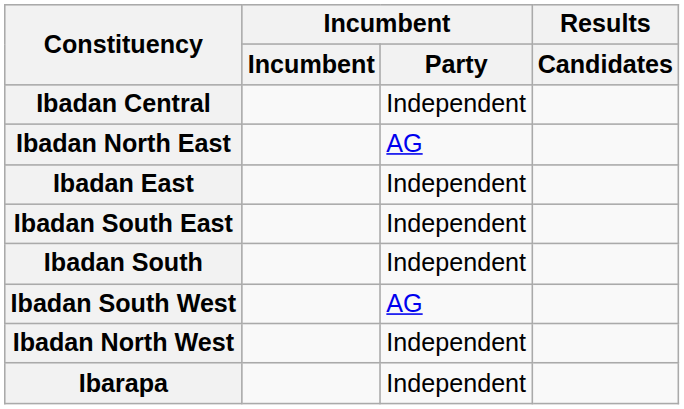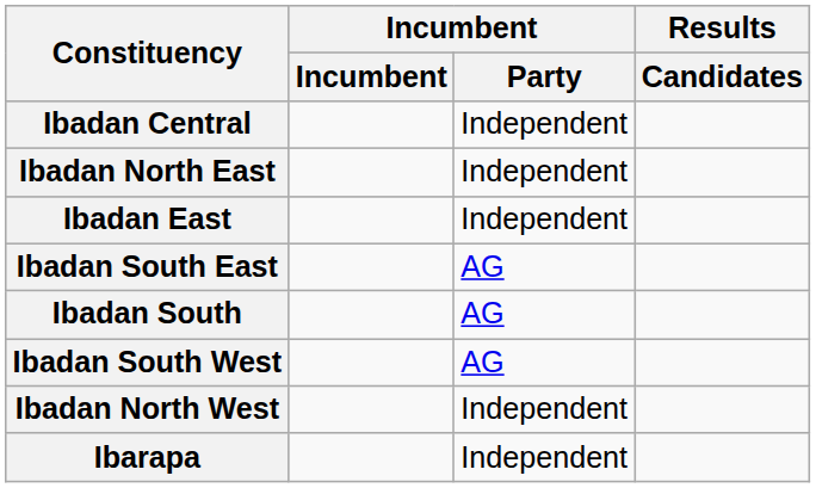 <table class="wikitable sortable">
 <tr>
 <th rowspan="2">Constituency</th>
 <th colspan="2">Incumbent</th>
 <th>Results</th>
 </tr>
 <tr valign="bottom">
 <th>Incumbent</th>
 <th>Party</th>
 <th>Candidates</th>
 </tr>
 <tr>
 <th>Ibadan Central</th>
 <td></td>
 <td>Independent</td>
 <td nowrap=""></td>
 </tr>
 <tr>
 <th>Ibadan North East</th>
 <td></td>
-<td><a href='#'>AG</a></td>
+<td>Independent</td>
 <td nowrap=""></td>
 </tr>
 <tr>
 <th>Ibadan East</th>
 <td></td>
 <td>Independent</td>
 <td nowrap=""></td>
 </tr>
 <tr>
 <th>Ibadan South East</th>
 <td></td>
-<td>Independent</td>
+<td><a href='#'>AG</a></td>
 <td nowrap=""></td>
 </tr>
 <tr>
 <th>Ibadan South</th>
 <td></td>
-<td>Independent</td>
+<td><a href='#'>AG</a></td>
 <td nowrap=""></td>
 </tr>
 <tr>
 <th>Ibadan South West</th>
 <td></td>
 <td><a href='#'>AG</a></td>
 <td nowrap=""></td>
 </tr>
 <tr>
 <th>Ibadan North West</th>
 <td></td>
 <td>Independent</td>
 <td nowrap=""></td>
 </tr>
 <tr>
 <th>Ibarapa</th>
 <td></td>
 <td>Independent</td>
 <td nowrap=""></td>
 </tr>
 </table>
